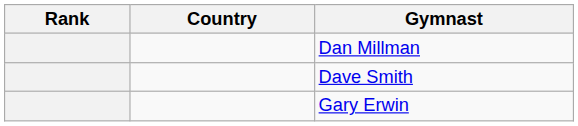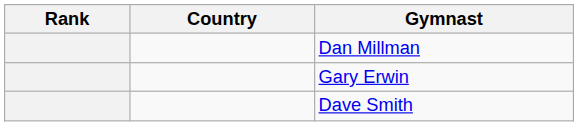 <table class="wikitable" width=500>
 <tr bgcolor="#efefef">
 <th>Rank</th>
 <th>Country</th>
 <th>Gymnast</th>
 </tr>
 <tr>
 <th></th>
 <td></td>
 <td><a href='#'>Dan Millman</a></td>
 </tr>
 <tr>
 <th></th>
 <td></td>
-<td><a href='#'>Dave Smith</a></td>
+<td><a href='#'>Gary Erwin</a></td>
 </tr>
 <tr>
 <th></th>
 <td></td>
-<td><a href='#'>Gary Erwin</a></td>
+<td><a href='#'>Dave Smith</a></td>
 </tr>
 </table>
